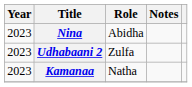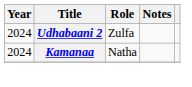 <table class="wikitable sortable plainrowheaders">
 <tr style="background:#ccc; text-align:center;">
 <th scope="col">Year</th>
 <th scope="col">Title</th>
 <th scope="col">Role</th>
 <th scope="col">Notes</th>
 <th scope="col" class="unsortable"></th>
 </tr>
 <tr>
-<td>2023</td>
-<th scope="row"><em><a href='#'>Nina</a></em></th>
-<td>Abidha</td>
-<td></td>
-<td style="text-align:center;"></td>
-</tr>
-<tr>
-<td>2023</td>
+<td>2024</td>
 <th scope="row"><em><a href='#'>Udhabaani 2</a></em></th>
 <td>Zulfa</td>
 <td></td>
 <td style="text-align:center;"></td>
 </tr>
 <tr>
-<td>2023</td>
+<td>2024</td>
 <th scope="row"><em><a href='#'>Kamanaa</a></em></th>
 <td>Natha</td>
 <td></td>
 <td style="text-align: center;"></td>
 </tr>
 <tr>
 </tr>
 </table>
